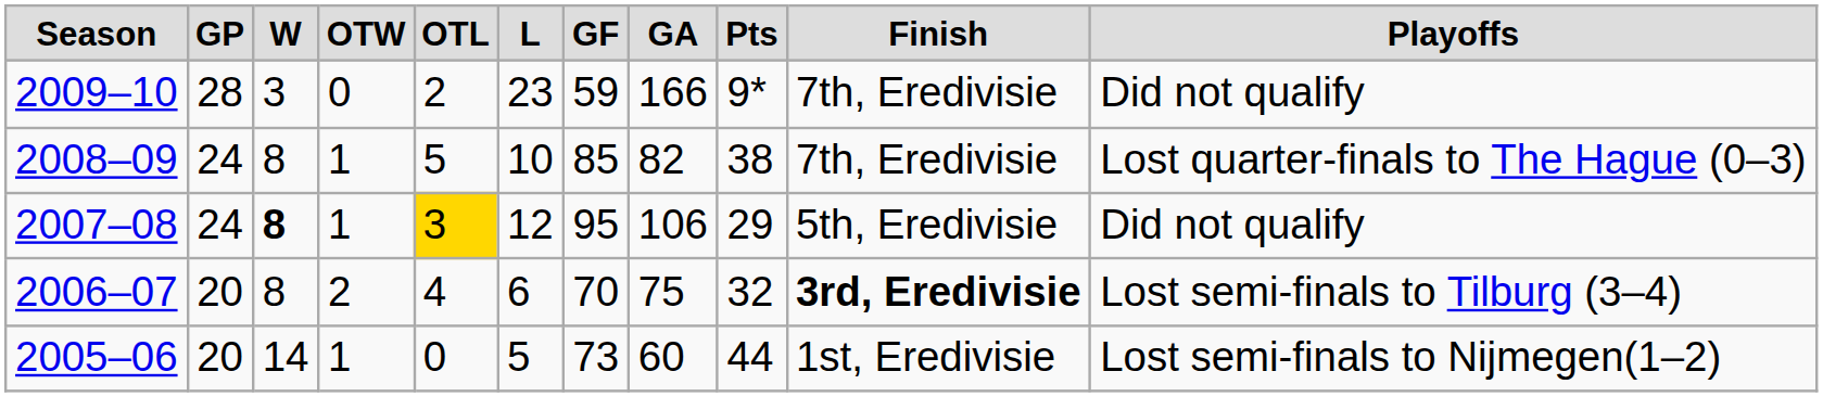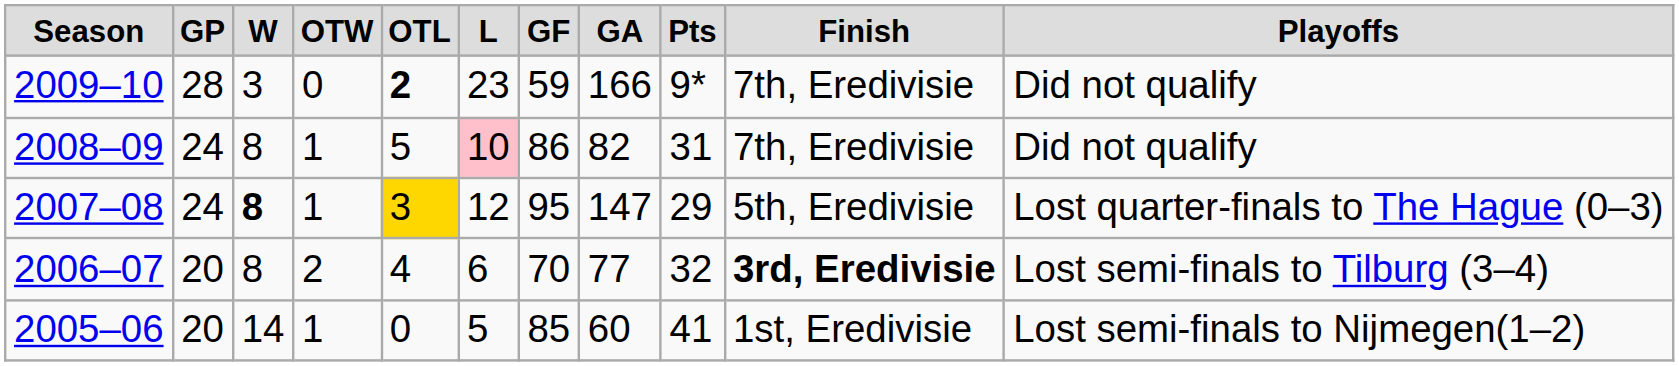 <table class="wikitable">
 <tr align="center" style="font-size: small; font-weight:bold; background-color:#dddddd; padding:5px;" |>
 <td>Season</td>
 <td>GP</td>
 <td>W</td>
 <td>OTW</td>
 <td>OTL</td>
 <td>L</td>
 <td>GF</td>
 <td>GA</td>
 <td>Pts</td>
 <td>Finish</td>
 <td>Playoffs</td>
 </tr>
 <tr>
 <td><a href='#'>2009–10</a></td>
 <td>28</td>
 <td>3</td>
 <td>0</td>
-<td>2</td>
+<td><strong>2</strong></td>
 <td>23</td>
 <td>59</td>
 <td>166</td>
 <td>9*</td>
 <td>7th, Eredivisie</td>
 <td>Did not qualify</td>
 </tr>
 <tr>
 <td><a href='#'>2008–09</a></td>
 <td>24</td>
 <td>8</td>
 <td>1</td>
 <td>5</td>
-<td>10</td>
-<td>85</td>
+<td style="background: pink;">10</td>
+<td>86</td>
 <td>82</td>
-<td>38</td>
+<td>31</td>
 <td>7th, Eredivisie</td>
-<td>Lost quarter-finals to <a href='#'>The Hague</a> (0–3)</td>
+<td>Did not qualify</td>
 </tr>
 <tr>
 <td><a href='#'>2007–08</a></td>
 <td>24</td>
 <td><strong>8</strong></td>
 <td>1</td>
 <td style="background: gold;">3</td>
 <td>12</td>
 <td>95</td>
-<td>106</td>
+<td>147</td>
 <td>29</td>
 <td>5th, Eredivisie</td>
-<td>Did not qualify</td>
+<td>Lost quarter-finals to <a href='#'>The Hague</a> (0–3)</td>
 </tr>
 <tr>
 <td><a href='#'>2006–07</a></td>
 <td>20</td>
 <td>8</td>
 <td>2</td>
 <td>4</td>
 <td>6</td>
 <td>70</td>
-<td>75</td>
+<td>77</td>
 <td>32</td>
 <td><strong>3rd, Eredivisie</strong></td>
 <td>Lost semi-finals to <a href='#'>Tilburg</a> (3–4)</td>
 </tr>
 <tr>
 <td><a href='#'>2005–06</a></td>
 <td>20</td>
 <td>14</td>
 <td>1</td>
 <td>0</td>
 <td>5</td>
-<td>73</td>
+<td>85</td>
 <td>60</td>
-<td>44</td>
+<td>41</td>
 <td>1st, Eredivisie</td>
 <td>Lost semi-finals to Nijmegen(1–2)</td>
 </tr>
 </table>
